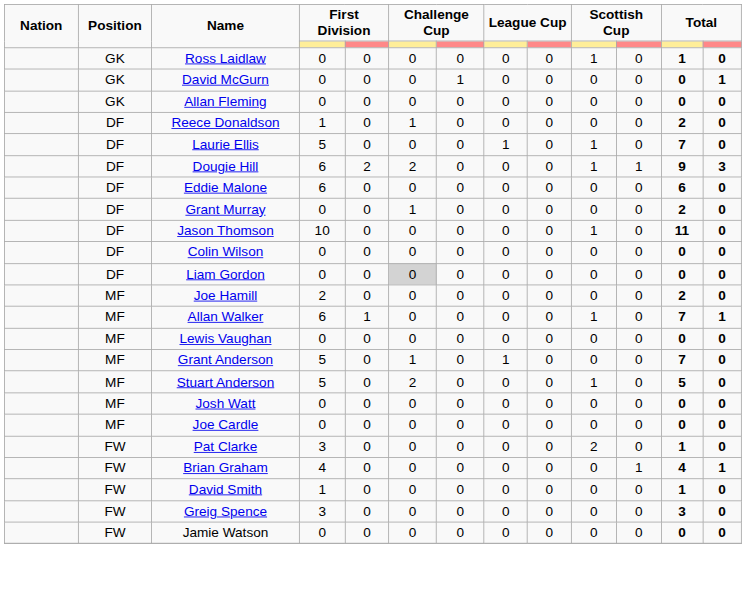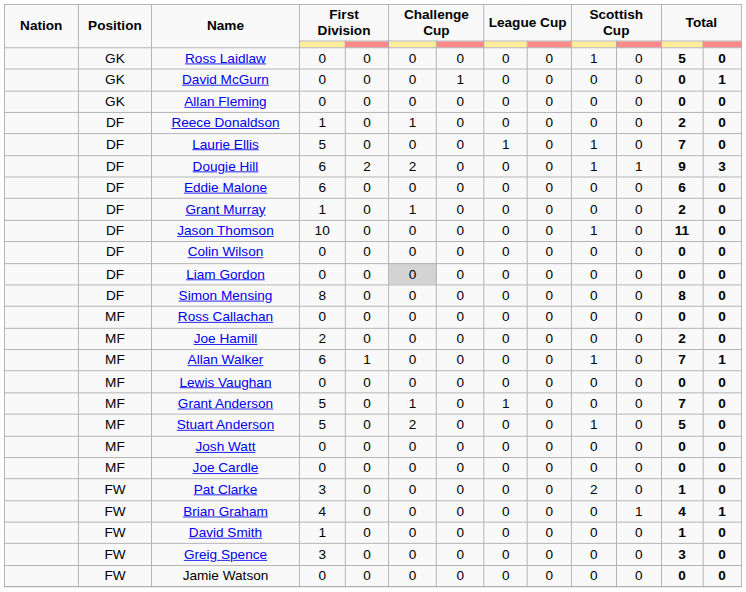 <table class="wikitable" style="font-size: 100%; text-align: center;">
 <tr>
 <td rowspan="2" width="10%" align="center"><strong>Nation</strong></td>
 <td rowspan="2" width="10%" align="center"><strong>Position</strong></td>
 <td rowspan="2" width="20%" align="center"><strong>Name</strong></td>
 <td colspan="2" align="center"><strong>First Division</strong></td>
 <td colspan="2" align="center"><strong>Challenge Cup</strong></td>
 <td colspan="2" align="center"><strong>League Cup</strong></td>
 <td colspan="2" align="center"><strong>Scottish Cup</strong></td>
 <td colspan="2" align="center"><strong>Total </strong></td>
 </tr>
 <tr>
 <th width=60 style="background: #FFEE99"></th>
 <th width=60 style="background: #FF8888"></th>
 <th width=60 style="background: #FFEE99"></th>
 <th width=60 style="background: #FF8888"></th>
 <th width=60 style="background: #FFEE99"></th>
 <th width=60 style="background: #FF8888"></th>
 <th width=60 style="background: #FFEE99"></th>
 <th width=60 style="background: #FF8888"></th>
 <th width=60 style="background: #FFEE99"></th>
 <th width=60 style="background: #FF8888"></th>
 </tr>
 <tr>
 <td></td>
 <td>GK</td>
 <td><a href='#'>Ross Laidlaw</a></td>
 <td>0</td>
 <td>0</td>
 <td>0</td>
 <td>0</td>
 <td>0</td>
 <td>0</td>
 <td>1</td>
 <td>0</td>
-<td><strong>1</strong></td>
+<td><strong>5</strong></td>
 <td><strong>0</strong></td>
 </tr>
 <tr>
 <td></td>
 <td>GK</td>
 <td><a href='#'>David McGurn</a></td>
 <td>0</td>
 <td>0</td>
 <td>0</td>
 <td>1</td>
 <td>0</td>
 <td>0</td>
 <td>0</td>
 <td>0</td>
 <td><strong>0</strong></td>
 <td><strong>1</strong></td>
 </tr>
 <tr>
 <td></td>
 <td>GK</td>
 <td><a href='#'>Allan Fleming</a></td>
 <td>0</td>
 <td>0</td>
 <td>0</td>
 <td>0</td>
 <td>0</td>
 <td>0</td>
 <td>0</td>
 <td>0</td>
 <td><strong>0</strong></td>
 <td><strong>0</strong></td>
 </tr>
 <tr>
 <td></td>
 <td>DF</td>
 <td><a href='#'>Reece Donaldson</a></td>
 <td>1</td>
 <td>0</td>
 <td>1</td>
 <td>0</td>
 <td>0</td>
 <td>0</td>
 <td>0</td>
 <td>0</td>
 <td><strong>2</strong></td>
 <td><strong>0</strong></td>
 </tr>
 <tr>
 <td></td>
 <td>DF</td>
 <td><a href='#'>Laurie Ellis</a></td>
 <td>5</td>
 <td>0</td>
 <td>0</td>
 <td>0</td>
 <td>1</td>
 <td>0</td>
 <td>1</td>
 <td>0</td>
 <td><strong>7</strong></td>
 <td><strong>0</strong></td>
 </tr>
 <tr>
 <td></td>
 <td>DF</td>
 <td><a href='#'>Dougie Hill</a></td>
 <td>6</td>
 <td>2</td>
 <td>2</td>
 <td>0</td>
 <td>0</td>
 <td>0</td>
 <td>1</td>
 <td>1</td>
 <td><strong>9</strong></td>
 <td><strong>3</strong></td>
 </tr>
 <tr>
 <td></td>
 <td>DF</td>
 <td><a href='#'>Eddie Malone</a></td>
 <td>6</td>
 <td>0</td>
 <td>0</td>
 <td>0</td>
 <td>0</td>
 <td>0</td>
 <td>0</td>
 <td>0</td>
 <td><strong>6</strong></td>
 <td><strong>0</strong></td>
 </tr>
 <tr>
 <td></td>
 <td>DF</td>
 <td><a href='#'>Grant Murray</a></td>
-<td>0</td>
+<td>1</td>
 <td>0</td>
 <td>1</td>
 <td>0</td>
 <td>0</td>
 <td>0</td>
 <td>0</td>
 <td>0</td>
 <td><strong>2</strong></td>
 <td><strong>0</strong></td>
 </tr>
 <tr>
 <td></td>
 <td>DF</td>
 <td><a href='#'>Jason Thomson</a></td>
 <td>10</td>
 <td>0</td>
 <td>0</td>
 <td>0</td>
 <td>0</td>
 <td>0</td>
 <td>1</td>
 <td>0</td>
 <td><strong>11</strong></td>
 <td><strong>0</strong></td>
 </tr>
 <tr>
 <td></td>
 <td>DF</td>
 <td><a href='#'>Colin Wilson</a></td>
 <td>0</td>
 <td>0</td>
 <td>0</td>
 <td>0</td>
 <td>0</td>
 <td>0</td>
 <td>0</td>
 <td>0</td>
 <td><strong>0</strong></td>
 <td><strong>0</strong></td>
 </tr>
 <tr>
 <td></td>
 <td>DF</td>
 <td><a href='#'>Liam Gordon</a></td>
 <td>0</td>
 <td>0</td>
 <td style="background: lightgrey;">0</td>
+<td>0</td>
+<td>0</td>
+<td>0</td>
+<td>0</td>
+<td>0</td>
+<td><strong>0</strong></td>
+<td><strong>0</strong></td>
+</tr>
+<tr>
+<td></td>
+<td>DF</td>
+<td><a href='#'>Simon Mensing</a></td>
+<td>8</td>
+<td>0</td>
+<td>0</td>
+<td>0</td>
+<td>0</td>
+<td>0</td>
+<td>0</td>
+<td>0</td>
+<td><strong>8</strong></td>
+<td><strong>0</strong></td>
+</tr>
+<tr>
+<td></td>
+<td>MF</td>
+<td><a href='#'>Ross Callachan</a></td>
+<td>0</td>
+<td>0</td>
+<td>0</td>
 <td>0</td>
 <td>0</td>
 <td>0</td>
 <td>0</td>
 <td>0</td>
 <td><strong>0</strong></td>
 <td><strong>0</strong></td>
 </tr>
 <tr>
 <td></td>
 <td>MF</td>
 <td><a href='#'>Joe Hamill</a></td>
 <td>2</td>
 <td>0</td>
 <td>0</td>
 <td>0</td>
 <td>0</td>
 <td>0</td>
 <td>0</td>
 <td>0</td>
 <td><strong>2</strong></td>
 <td><strong>0</strong></td>
 </tr>
 <tr>
 <td></td>
 <td>MF</td>
 <td><a href='#'>Allan Walker</a></td>
 <td>6</td>
 <td>1</td>
 <td>0</td>
 <td>0</td>
 <td>0</td>
 <td>0</td>
 <td>1</td>
 <td>0</td>
 <td><strong>7</strong></td>
 <td><strong>1</strong></td>
 </tr>
 <tr>
 <td></td>
 <td>MF</td>
 <td><a href='#'>Lewis Vaughan</a></td>
 <td>0</td>
 <td>0</td>
 <td>0</td>
 <td>0</td>
 <td>0</td>
 <td>0</td>
 <td>0</td>
 <td>0</td>
 <td><strong>0</strong></td>
 <td><strong>0</strong></td>
 </tr>
 <tr>
 <td></td>
 <td>MF</td>
 <td><a href='#'>Grant Anderson</a></td>
 <td>5</td>
 <td>0</td>
 <td>1</td>
 <td>0</td>
 <td>1</td>
 <td>0</td>
 <td>0</td>
 <td>0</td>
 <td><strong>7</strong></td>
 <td><strong>0</strong></td>
 </tr>
 <tr>
 <td></td>
 <td>MF</td>
 <td><a href='#'>Stuart Anderson</a></td>
 <td>5</td>
 <td>0</td>
 <td>2</td>
 <td>0</td>
 <td>0</td>
 <td>0</td>
 <td>1</td>
 <td>0</td>
 <td><strong>5</strong></td>
 <td><strong>0</strong></td>
 </tr>
 <tr>
 <td></td>
 <td>MF</td>
 <td><a href='#'>Josh Watt</a></td>
 <td>0</td>
 <td>0</td>
 <td>0</td>
 <td>0</td>
 <td>0</td>
 <td>0</td>
 <td>0</td>
 <td>0</td>
 <td><strong>0</strong></td>
 <td><strong>0</strong></td>
 </tr>
 <tr>
 <td></td>
 <td>MF</td>
 <td><a href='#'>Joe Cardle</a></td>
 <td>0</td>
 <td>0</td>
 <td>0</td>
 <td>0</td>
 <td>0</td>
 <td>0</td>
 <td>0</td>
 <td>0</td>
 <td><strong>0</strong></td>
 <td><strong>0</strong></td>
 </tr>
 <tr>
 <td></td>
 <td>FW</td>
 <td><a href='#'>Pat Clarke</a></td>
 <td>3</td>
 <td>0</td>
 <td>0</td>
 <td>0</td>
 <td>0</td>
 <td>0</td>
 <td>2</td>
 <td>0</td>
 <td><strong>1</strong></td>
 <td><strong>0</strong></td>
 </tr>
 <tr>
 <td></td>
 <td>FW</td>
 <td><a href='#'>Brian Graham</a></td>
 <td>4</td>
 <td>0</td>
 <td>0</td>
 <td>0</td>
 <td>0</td>
 <td>0</td>
 <td>0</td>
 <td>1</td>
 <td><strong>4</strong></td>
 <td><strong>1</strong></td>
 </tr>
 <tr>
 <td></td>
 <td>FW</td>
 <td><a href='#'>David Smith</a></td>
 <td>1</td>
 <td>0</td>
 <td>0</td>
 <td>0</td>
 <td>0</td>
 <td>0</td>
 <td>0</td>
 <td>0</td>
 <td><strong>1</strong></td>
 <td><strong>0</strong></td>
 </tr>
 <tr>
 <td></td>
 <td>FW</td>
 <td><a href='#'>Greig Spence</a></td>
 <td>3</td>
 <td>0</td>
 <td>0</td>
 <td>0</td>
 <td>0</td>
 <td>0</td>
 <td>0</td>
 <td>0</td>
 <td><strong>3</strong></td>
 <td><strong>0</strong></td>
 </tr>
 <tr>
 <td></td>
 <td>FW</td>
 <td>Jamie Watson</td>
 <td>0</td>
 <td>0</td>
 <td>0</td>
 <td>0</td>
 <td>0</td>
 <td>0</td>
 <td>0</td>
 <td>0</td>
 <td><strong>0</strong></td>
 <td><strong>0</strong></td>
 </tr>
 <tr>
 </tr>
 </table>
